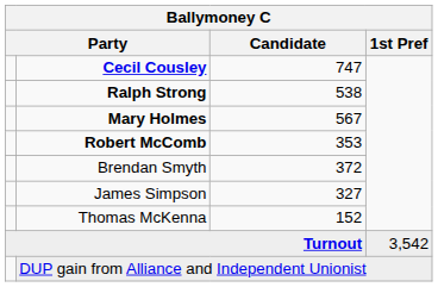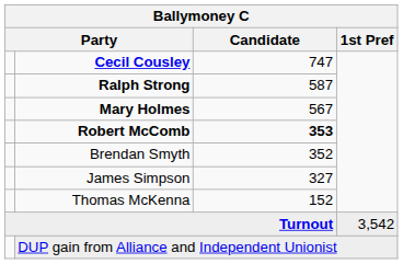 <table class="wikitable">
 <tr>
 <th colspan="4" align="center">Ballymoney C</th>
 </tr>
 <tr>
 <th colspan="2" align="center" width=200>Party</th>
 <th width=150>Candidate</th>
 <th width=60>1st Pref</th>
 </tr>
 <tr>
 <td></td>
 <td align="right"><strong><a href='#'>Cecil Cousley</a></strong></td>
 <td align="right">747</td>
 </tr>
 <tr>
 <td></td>
 <td align="right"><strong>Ralph Strong</strong></td>
-<td align="right">538</td>
+<td align="right">587</td>
 </tr>
 <tr>
 <td></td>
 <td align="right"><strong>Mary Holmes</strong></td>
 <td align="right">567</td>
 </tr>
 <tr>
 <td></td>
 <td align="right"><strong>Robert McComb</strong></td>
-<td align="right">353</td>
+<td align="right"><strong>353</strong></td>
 </tr>
 <tr>
 <td></td>
 <td align="right">Brendan Smyth</td>
-<td align="right">372</td>
+<td align="right">352</td>
 </tr>
 <tr>
 <td></td>
 <td align="right">James Simpson</td>
 <td align="right">327</td>
 </tr>
 <tr>
 <td></td>
 <td align="right">Thomas McKenna</td>
 <td align="right">152</td>
 </tr>
 <tr bgcolor="EEEEEE">
 <td colspan=3 align="right"><strong><a href='#'>Turnout</a></strong></td>
 <td align="right">3,542</td>
 </tr>
 <tr>
 <td bgcolor=></td>
 <td colspan=3 bgcolor="EEEEEE"><a href='#'>DUP</a> gain from <a href='#'>Alliance</a> and <a href='#'>Independent Unionist</a></td>
 </tr>
 </table>
